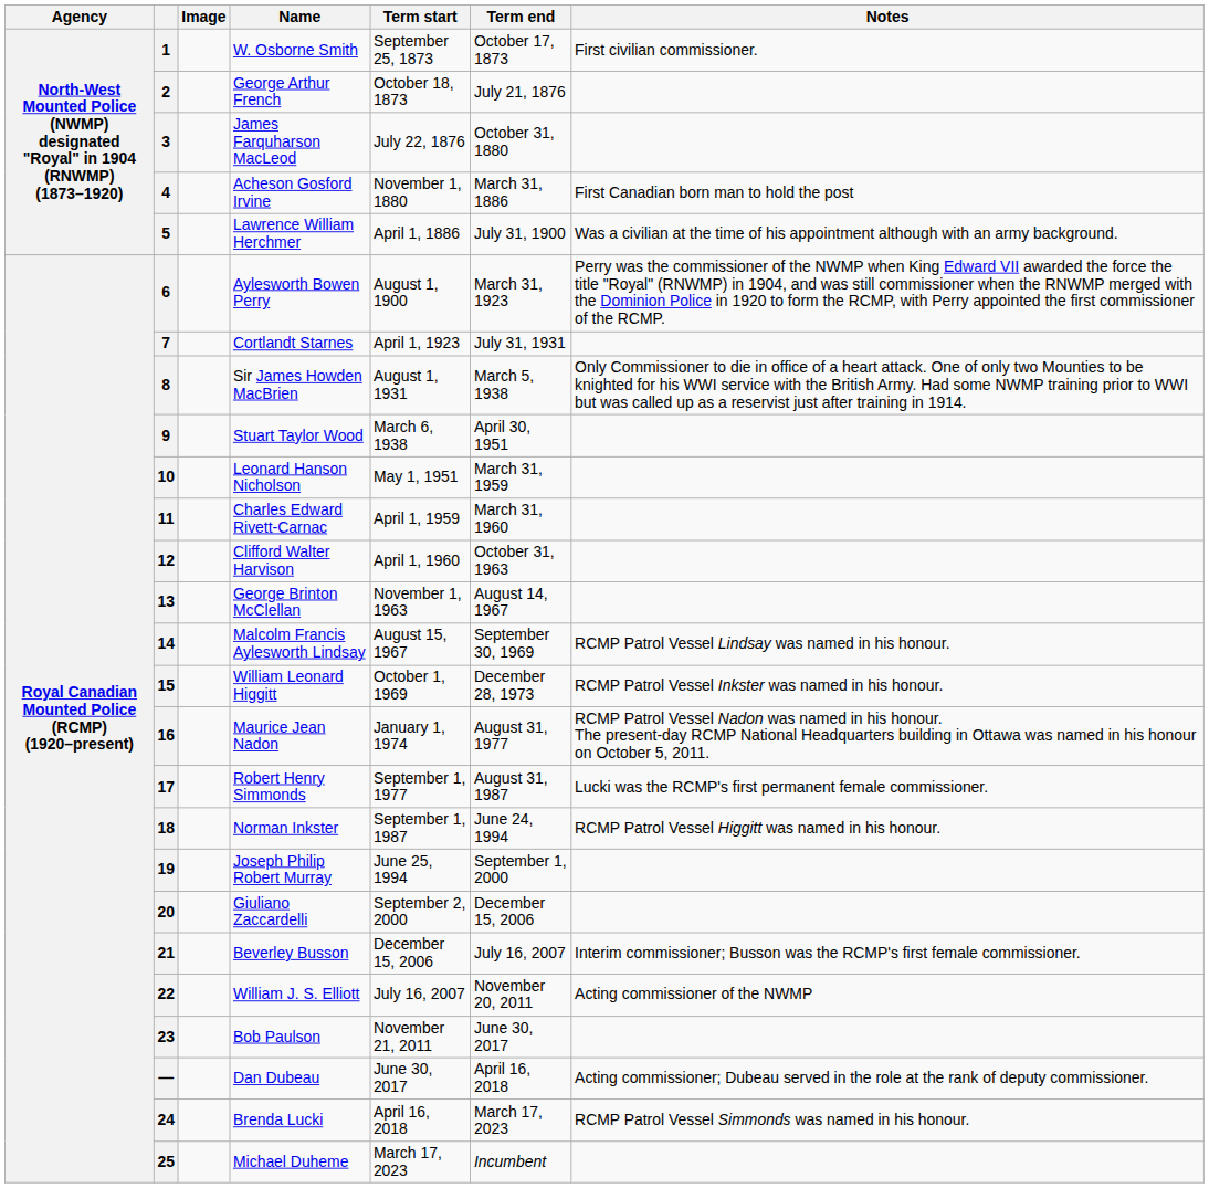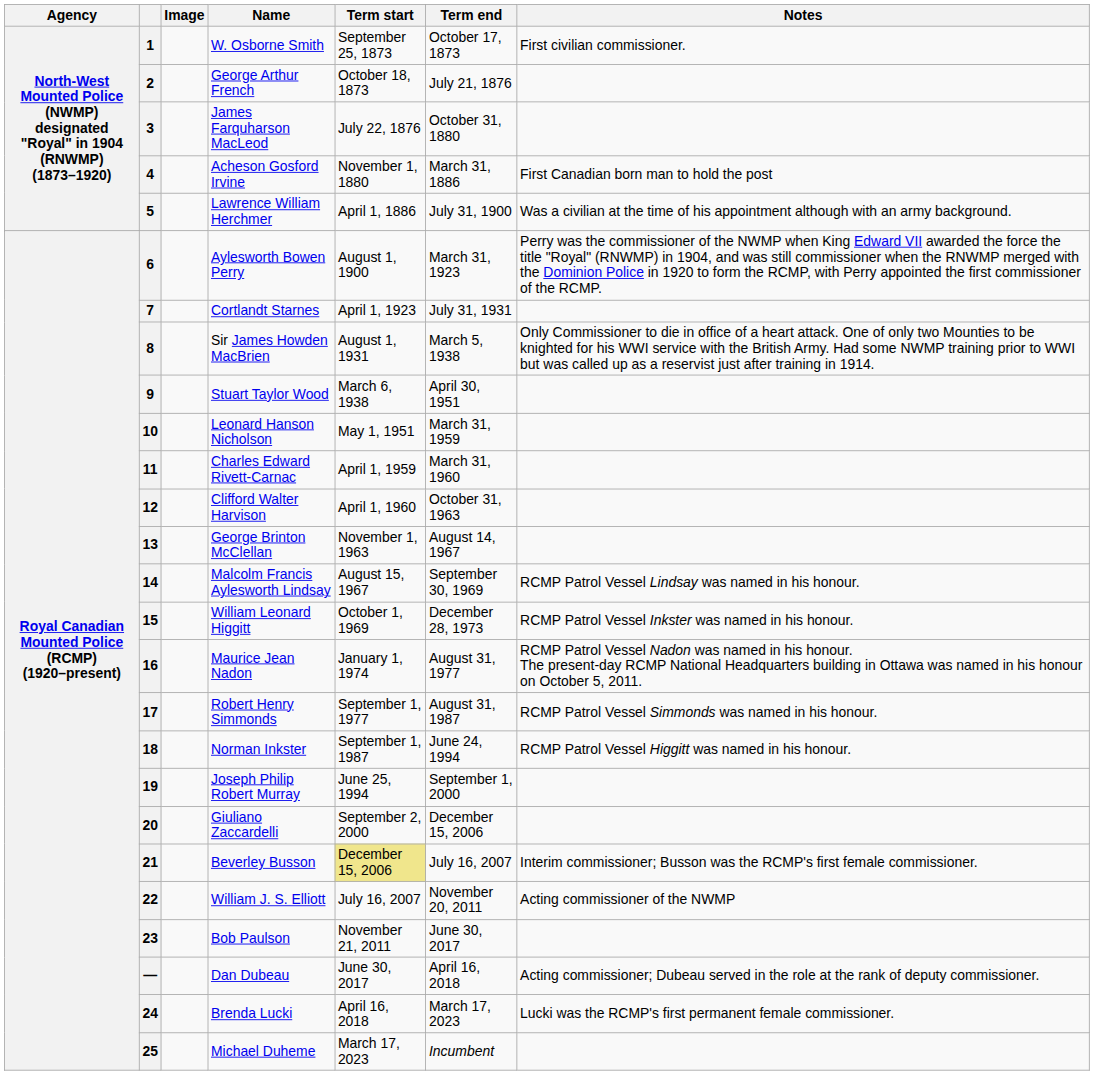 <table class="wikitable">
 <tr>
 <th>Agency</th>
 <th></th>
 <th>Image</th>
 <th>Name</th>
 <th>Term start</th>
 <th>Term end</th>
 <th>Notes</th>
 </tr>
 <tr>
 <th rowspan="6"><a href='#'>North-West Mounted Police</a> (NWMP)<br>designated "Royal" in 1904 (RNWMP)<br>(1873–1920)</th>
 <th>1</th>
 <td></td>
 <td><a href='#'>W. Osborne Smith</a></td>
 <td>September 25, 1873</td>
 <td>October 17, 1873</td>
 <td>First civilian commissioner.</td>
 </tr>
 <tr>
 <th>2</th>
 <td></td>
 <td><a href='#'>George Arthur French</a></td>
 <td>October 18, 1873</td>
 <td>July 21, 1876</td>
 <td></td>
 </tr>
 <tr>
 <th>3</th>
 <td></td>
 <td><a href='#'>James Farquharson MacLeod</a></td>
 <td>July 22, 1876</td>
 <td>October 31, 1880</td>
 <td></td>
 </tr>
 <tr>
 <th>4</th>
 <td></td>
 <td><a href='#'>Acheson Gosford Irvine</a></td>
 <td>November 1, 1880</td>
 <td>March 31, 1886</td>
 <td>First Canadian born man to hold the post</td>
 </tr>
 <tr>
 <th>5</th>
 <td></td>
 <td><a href='#'>Lawrence William Herchmer</a></td>
 <td>April 1, 1886</td>
 <td>July 31, 1900</td>
 <td>Was a civilian at the time of his appointment although with an army background.</td>
 </tr>
 <tr>
 <th rowspan="2">6</th>
 <td rowspan="2"></td>
 <td rowspan="2"><a href='#'>Aylesworth Bowen Perry</a></td>
 <td rowspan="2">August 1, 1900</td>
 <td rowspan="2">March 31, 1923</td>
 <td rowspan="2">Perry was the commissioner of the NWMP when King <a href='#'>Edward VII</a> awarded the force the title "Royal" (RNWMP) in 1904, and was still commissioner when the RNWMP merged with the <a href='#'>Dominion Police</a> in 1920 to form the RCMP, with Perry appointed the first commissioner of the RCMP.</td>
 </tr>
 <tr>
 <th rowspan="21"><a href='#'>Royal Canadian Mounted Police</a> (RCMP)<br>(1920–present)</th>
 </tr>
 <tr>
 <th>7</th>
 <td></td>
 <td><a href='#'>Cortlandt Starnes</a></td>
 <td>April 1, 1923</td>
 <td>July 31, 1931</td>
 <td></td>
 </tr>
 <tr>
 <th>8</th>
 <td></td>
 <td>Sir <a href='#'>James Howden MacBrien</a></td>
 <td>August 1, 1931</td>
 <td>March 5, 1938</td>
 <td>Only Commissioner to die in office of a heart attack. One of only two Mounties to be knighted for his WWI service with the British Army. Had some NWMP training prior to WWI but was called up as a reservist just after training in 1914.</td>
 </tr>
 <tr>
 <th>9</th>
 <td></td>
 <td><a href='#'>Stuart Taylor Wood</a></td>
 <td>March 6, 1938</td>
 <td>April 30, 1951</td>
 <td></td>
 </tr>
 <tr>
 <th>10</th>
 <td></td>
 <td><a href='#'>Leonard Hanson Nicholson</a></td>
 <td>May 1, 1951</td>
 <td>March 31, 1959</td>
 <td></td>
 </tr>
 <tr>
 <th>11</th>
 <td></td>
 <td><a href='#'>Charles Edward Rivett-Carnac</a></td>
 <td>April 1, 1959</td>
 <td>March 31, 1960</td>
 <td></td>
 </tr>
 <tr>
 <th>12</th>
 <td></td>
 <td><a href='#'>Clifford Walter Harvison</a></td>
 <td>April 1, 1960</td>
 <td>October 31, 1963</td>
 <td></td>
 </tr>
 <tr>
 <th>13</th>
 <td></td>
 <td><a href='#'>George Brinton McClellan</a></td>
 <td>November 1, 1963</td>
 <td>August 14, 1967</td>
 <td></td>
 </tr>
 <tr>
 <th>14</th>
 <td></td>
 <td><a href='#'>Malcolm Francis Aylesworth Lindsay</a></td>
 <td>August 15, 1967</td>
 <td>September 30, 1969</td>
 <td>RCMP Patrol Vessel <em>Lindsay</em> was named in his honour.</td>
 </tr>
 <tr>
 <th>15</th>
 <td></td>
 <td><a href='#'>William Leonard Higgitt</a></td>
 <td>October 1, 1969</td>
 <td>December 28, 1973</td>
 <td>RCMP Patrol Vessel <em>Inkster</em> was named in his honour.</td>
 </tr>
 <tr>
 <th>16</th>
 <td></td>
 <td><a href='#'>Maurice Jean Nadon</a></td>
 <td>January 1, 1974</td>
 <td>August 31, 1977</td>
 <td>RCMP Patrol Vessel <em>Nadon</em> was named in his honour.<br>The present-day RCMP National Headquarters building in Ottawa was named in his honour on October 5, 2011.</td>
 </tr>
 <tr>
 <th>17</th>
 <td></td>
 <td><a href='#'>Robert Henry Simmonds</a></td>
 <td>September 1, 1977</td>
 <td>August 31, 1987</td>
-<td>Lucki was the RCMP's first permanent female commissioner.</td>
+<td>RCMP Patrol Vessel <em>Simmonds</em> was named in his honour.</td>
 </tr>
 <tr>
 <th>18</th>
 <td></td>
 <td><a href='#'>Norman Inkster</a></td>
 <td>September 1, 1987</td>
 <td>June 24, 1994</td>
 <td>RCMP Patrol Vessel <em>Higgitt</em> was named in his honour.</td>
 </tr>
 <tr>
 <th>19</th>
 <td></td>
 <td><a href='#'>Joseph Philip Robert Murray</a></td>
 <td>June 25, 1994</td>
 <td>September 1, 2000</td>
 <td></td>
 </tr>
 <tr>
 <th>20</th>
 <td></td>
 <td><a href='#'>Giuliano Zaccardelli</a></td>
 <td>September 2, 2000</td>
 <td>December 15, 2006</td>
 <td></td>
 </tr>
 <tr>
 <th>21</th>
 <td></td>
 <td><a href='#'>Beverley Busson</a></td>
-<td>December 15, 2006</td>
+<td style="background: khaki;">December 15, 2006</td>
 <td>July 16, 2007</td>
 <td>Interim commissioner; Busson was the RCMP's first female commissioner.</td>
 </tr>
 <tr>
 <th>22</th>
 <td></td>
 <td><a href='#'>William J. S. Elliott</a></td>
 <td>July 16, 2007</td>
 <td>November 20, 2011</td>
 <td>Acting commissioner of the NWMP</td>
 </tr>
 <tr>
 <th>23</th>
 <td></td>
 <td><a href='#'>Bob Paulson</a></td>
 <td>November 21, 2011</td>
 <td>June 30, 2017</td>
 <td></td>
 </tr>
 <tr>
 <th>—</th>
 <td></td>
 <td><a href='#'>Dan Dubeau</a></td>
 <td>June 30, 2017</td>
 <td>April 16, 2018</td>
 <td>Acting commissioner; Dubeau served in the role at the rank of deputy commissioner.</td>
 </tr>
 <tr>
 <th>24</th>
 <td></td>
 <td><a href='#'>Brenda Lucki</a></td>
 <td>April 16, 2018</td>
 <td>March 17, 2023</td>
-<td>RCMP Patrol Vessel <em>Simmonds</em> was named in his honour.</td>
+<td>Lucki was the RCMP's first permanent female commissioner.</td>
 </tr>
 <tr>
 <th>25</th>
 <td></td>
 <td><a href='#'>Michael Duheme</a></td>
 <td>March 17, 2023</td>
 <td><em>Incumbent</em></td>
 <td></td>
 </tr>
 </table>
